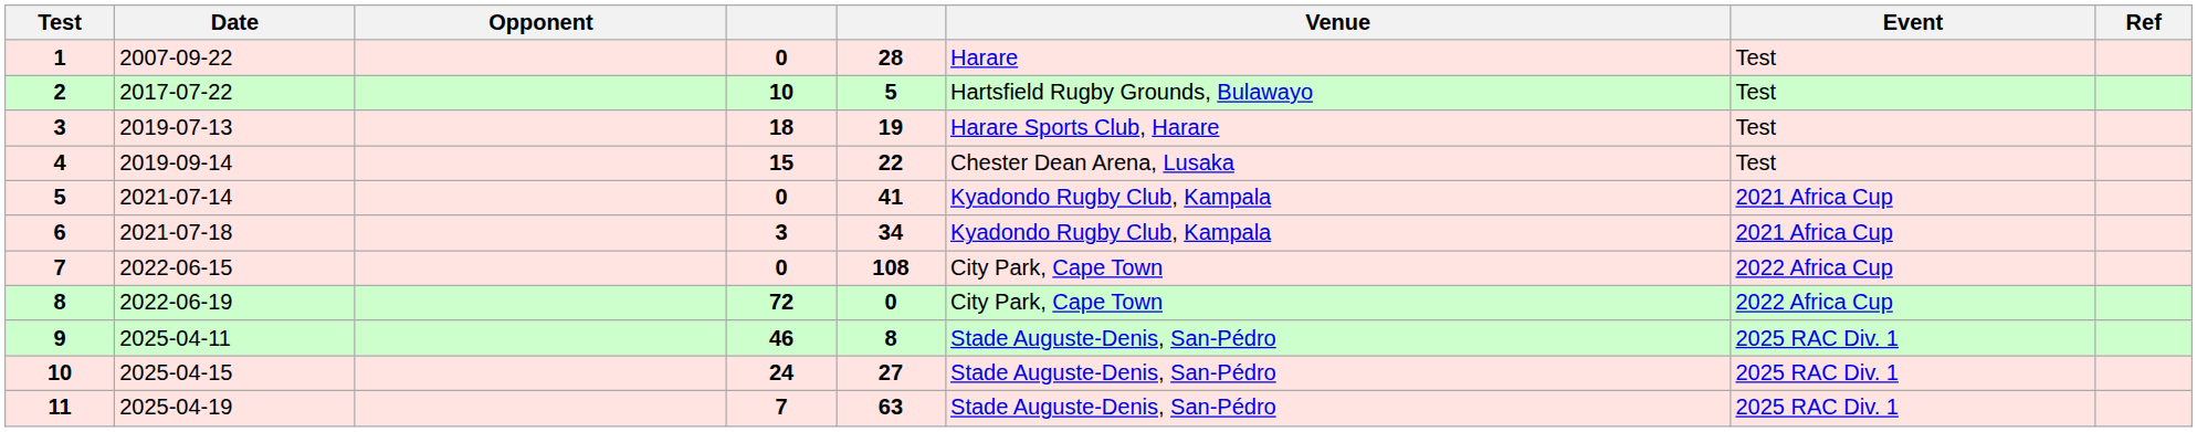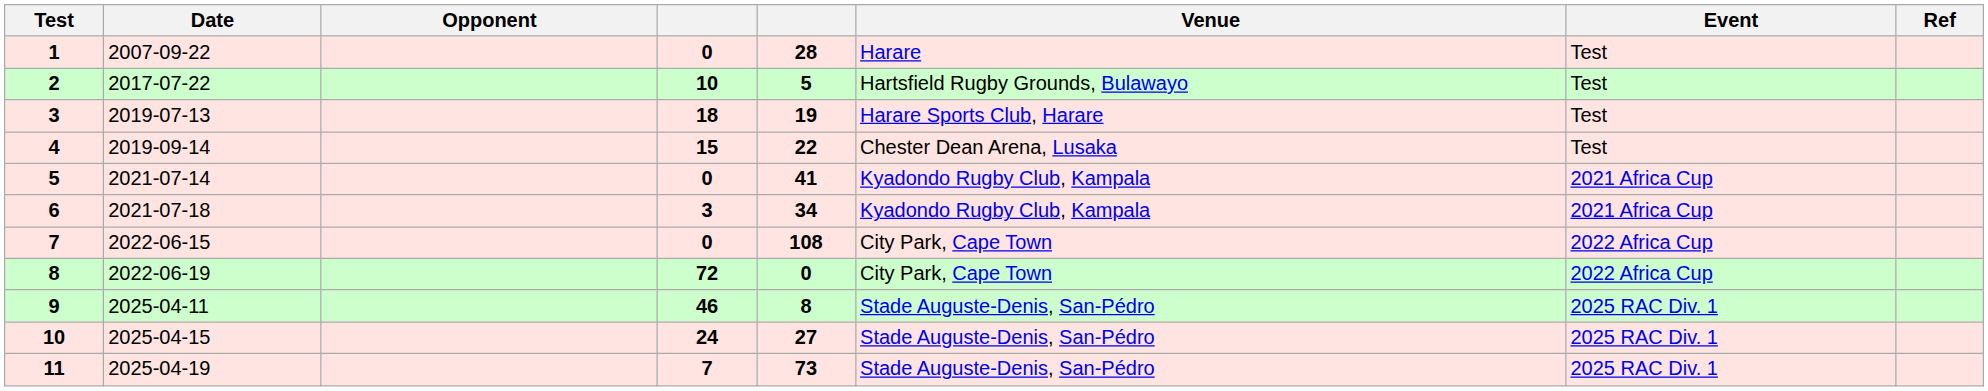 <table class="wikitable sortable" style="width:100%">
 <tr>
 <th style="width:5%">Test</th>
 <th style="width:11%">Date</th>
 <th style="width:17%">Opponent</th>
 <th style="width:5%"></th>
 <th style="width:5%"></th>
 <th>Venue</th>
 <th>Event</th>
 <th>Ref</th>
 </tr>
 <tr bgcolor="FFE4E1">
 <td align="center"><strong>1</strong></td>
 <td>2007-09-22</td>
 <td></td>
 <td align="center"><strong>0</strong></td>
 <td align="center"><strong>28</strong></td>
 <td><a href='#'>Harare</a></td>
 <td>Test</td>
 <td></td>
 </tr>
 <tr bgcolor="#ccffcc">
 <td align="center"><strong>2</strong></td>
 <td>2017-07-22</td>
 <td></td>
 <td align="center"><strong>10</strong></td>
 <td align="center"><strong>5</strong></td>
 <td>Hartsfield Rugby Grounds, <a href='#'>Bulawayo</a></td>
 <td>Test</td>
 <td></td>
 </tr>
 <tr bgcolor="FFE4E1">
 <td align="center"><strong>3</strong></td>
 <td>2019-07-13</td>
 <td></td>
 <td align="center"><strong>18</strong></td>
 <td align="center"><strong>19</strong></td>
 <td><a href='#'>Harare Sports Club</a>, <a href='#'>Harare</a></td>
 <td>Test</td>
 <td></td>
 </tr>
 <tr bgcolor="FFE4E1">
 <td align="center"><strong>4</strong></td>
 <td>2019-09-14</td>
 <td></td>
 <td align="center"><strong>15</strong></td>
 <td align="center"><strong>22</strong></td>
 <td>Chester Dean Arena, <a href='#'>Lusaka</a></td>
 <td>Test</td>
 <td></td>
 </tr>
 <tr bgcolor="FFE4E1">
 <td align="center"><strong>5</strong></td>
 <td>2021-07-14</td>
 <td></td>
 <td align="center"><strong>0</strong></td>
 <td align="center"><strong>41</strong></td>
 <td><a href='#'>Kyadondo Rugby Club</a>, <a href='#'>Kampala</a></td>
 <td><a href='#'>2021 Africa Cup</a></td>
 <td></td>
 </tr>
 <tr bgcolor="FFE4E1">
 <td align="center"><strong>6</strong></td>
 <td>2021-07-18</td>
 <td></td>
 <td align="center"><strong>3</strong></td>
 <td align="center"><strong>34</strong></td>
 <td><a href='#'>Kyadondo Rugby Club</a>, <a href='#'>Kampala</a></td>
 <td><a href='#'>2021 Africa Cup</a></td>
 <td></td>
 </tr>
 <tr bgcolor="FFE4E1">
 <td align="center"><strong>7</strong></td>
 <td>2022-06-15</td>
 <td></td>
 <td align="center"><strong>0</strong></td>
 <td align="center"><strong>108</strong></td>
 <td>City Park, <a href='#'>Cape Town</a></td>
 <td><a href='#'>2022 Africa Cup</a></td>
 <td></td>
 </tr>
 <tr bgcolor="#ccffcc">
 <td align="center"><strong>8</strong></td>
 <td>2022-06-19</td>
 <td></td>
 <td align="center"><strong>72</strong></td>
 <td align="center"><strong>0</strong></td>
 <td>City Park, <a href='#'>Cape Town</a></td>
 <td><a href='#'>2022 Africa Cup</a></td>
 <td></td>
 </tr>
 <tr bgcolor="#ccffcc">
 <td align="center"><strong>9</strong></td>
 <td>2025-04-11</td>
 <td></td>
 <td align="center"><strong>46</strong></td>
 <td align="center"><strong>8</strong></td>
 <td><a href='#'>Stade Auguste-Denis</a>, <a href='#'>San-Pédro</a></td>
 <td><a href='#'>2025 RAC Div. 1</a></td>
 <td></td>
 </tr>
 <tr bgcolor="FFE4E1">
 <td align="center"><strong>10</strong></td>
 <td>2025-04-15</td>
 <td></td>
 <td align="center"><strong>24</strong></td>
 <td align="center"><strong>27</strong></td>
 <td><a href='#'>Stade Auguste-Denis</a>, <a href='#'>San-Pédro</a></td>
 <td><a href='#'>2025 RAC Div. 1</a></td>
 <td></td>
 </tr>
 <tr bgcolor="FFE4E1">
 <td align="center"><strong>11</strong></td>
 <td>2025-04-19</td>
 <td></td>
 <td align="center"><strong>7</strong></td>
-<td align="center"><strong>63</strong></td>
+<td align="center"><strong>73</strong></td>
 <td><a href='#'>Stade Auguste-Denis</a>, <a href='#'>San-Pédro</a></td>
 <td><a href='#'>2025 RAC Div. 1</a></td>
 <td></td>
 </tr>
 </table>
